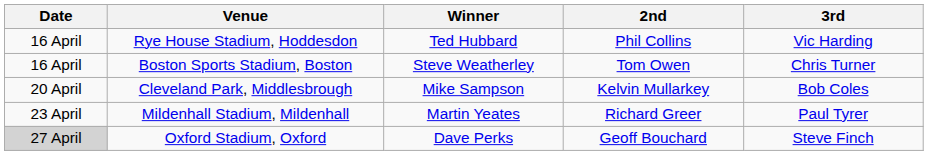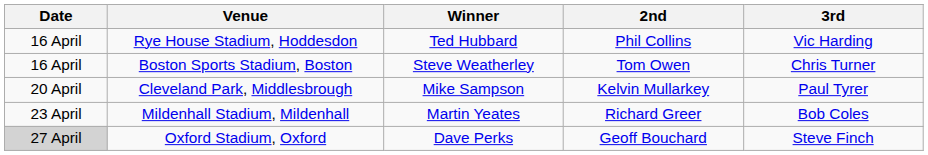 <table class="wikitable" style="text-align:center">
 <tr>
 <th width=100>Date</th>
 <th width=280>Venue</th>
 <th width=180>Winner</th>
 <th width=180>2nd</th>
 <th width=180>3rd</th>
 </tr>
 <tr>
 <td align=center>16 April</td>
 <td><a href='#'>Rye House Stadium</a>, <a href='#'>Hoddesdon</a></td>
 <td><a href='#'>Ted Hubbard</a></td>
 <td><a href='#'>Phil Collins</a></td>
 <td><a href='#'>Vic Harding</a></td>
 </tr>
 <tr>
 <td align=center>16 April</td>
 <td><a href='#'>Boston Sports Stadium</a>, <a href='#'>Boston</a></td>
 <td><a href='#'>Steve Weatherley</a></td>
 <td><a href='#'>Tom Owen</a></td>
 <td><a href='#'>Chris Turner</a></td>
 </tr>
 <tr>
 <td align=center>20 April</td>
 <td><a href='#'>Cleveland Park</a>, <a href='#'>Middlesbrough</a></td>
 <td><a href='#'>Mike Sampson</a></td>
 <td><a href='#'>Kelvin Mullarkey</a></td>
-<td><a href='#'>Bob Coles</a></td>
+<td><a href='#'>Paul Tyrer</a></td>
 </tr>
 <tr>
 <td align=center>23 April</td>
 <td><a href='#'>Mildenhall Stadium</a>, <a href='#'>Mildenhall</a></td>
 <td><a href='#'>Martin Yeates</a></td>
 <td><a href='#'>Richard Greer</a></td>
-<td><a href='#'>Paul Tyrer</a></td>
+<td><a href='#'>Bob Coles</a></td>
 </tr>
 <tr>
 <td align=center style="background: lightgrey;">27 April</td>
 <td><a href='#'>Oxford Stadium</a>, <a href='#'>Oxford</a></td>
 <td><a href='#'>Dave Perks</a></td>
 <td><a href='#'>Geoff Bouchard</a></td>
 <td><a href='#'>Steve Finch</a></td>
 </tr>
 </table>
